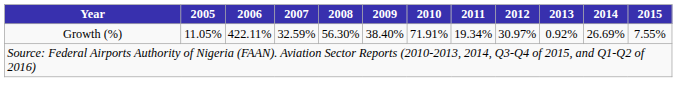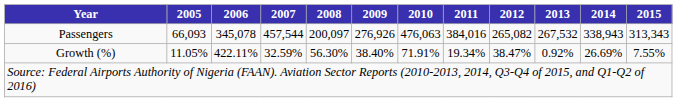 <table class="sortable wikitable toccolours" style="text-align:center">
 <tr>
 <th style="background:#3830AE;color:white">Year</th>
 <th style="background:#3830AE;color:white; width:50px">2005</th>
 <th style="background:#3830AE;color:white; width:50px">2006</th>
 <th style="background:#3830AE;color:white; width:50px">2007</th>
 <th style="background:#3830AE;color:white; width:50px">2008</th>
 <th style="background:#3830AE;color:white; width:50px">2009</th>
 <th style="background:#3830AE;color:white; width:50px">2010</th>
 <th style="background:#3830AE;color:white; width:50px">2011</th>
 <th style="background:#3830AE;color:white; width:50px">2012</th>
 <th style="background:#3830AE;color:white; width:50px">2013</th>
 <th style="background:#3830AE;color:white; width:50px">2014</th>
 <th style="background:#3830AE;color:white; width:50px">2015</th>
 </tr>
 <tr>
+<td>Passengers</td>
+<td>66,093</td>
+<td>345,078</td>
+<td>457,544</td>
+<td>200,097</td>
+<td>276,926</td>
+<td>476,063</td>
+<td>384,016</td>
+<td>265,082</td>
+<td>267,532</td>
+<td>338,943</td>
+<td>313,343</td>
+</tr>
+<tr>
 <td>Growth (%)</td>
 <td> 11.05%</td>
 <td>422.11%</td>
 <td> 32.59%</td>
 <td> 56.30%</td>
 <td> 38.40%</td>
 <td> 71.91%</td>
 <td> 19.34%</td>
-<td> 30.97%</td>
+<td> 38.47%</td>
 <td>  0.92%</td>
 <td> 26.69%</td>
 <td>  7.55%</td>
 </tr>
 <tr>
 <td colspan="12" style="text-align:left;"><em>Source: Federal Airports Authority of Nigeria (FAAN). Aviation Sector Reports (2010-2013, 2014, Q3-Q4 of 2015, and Q1-Q2 of 2016)</em></td>
 </tr>
 </table>
